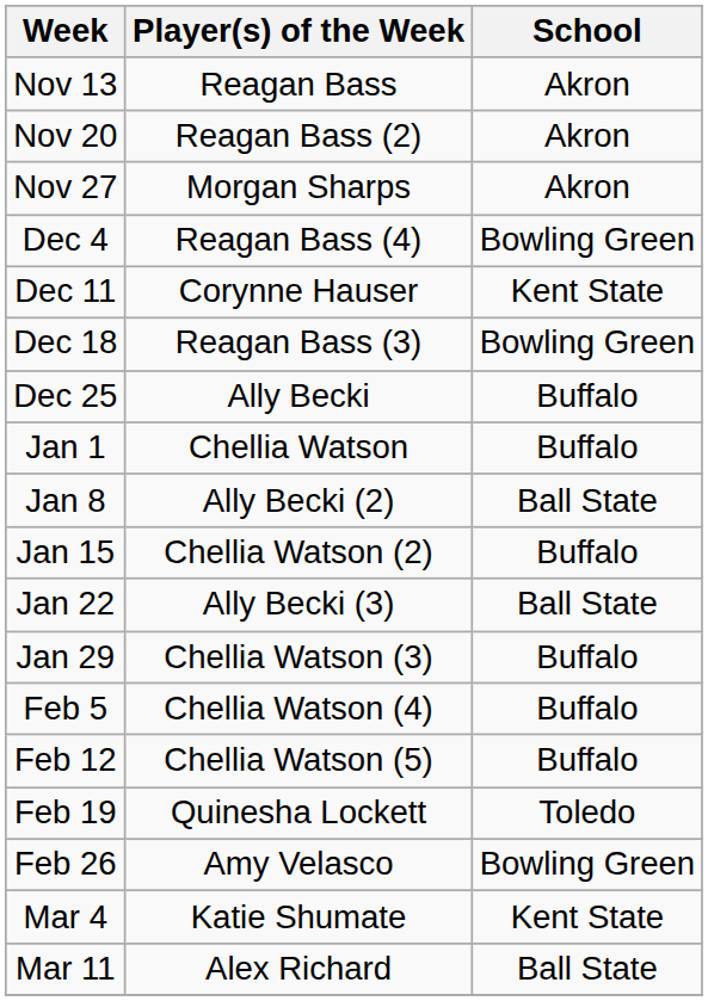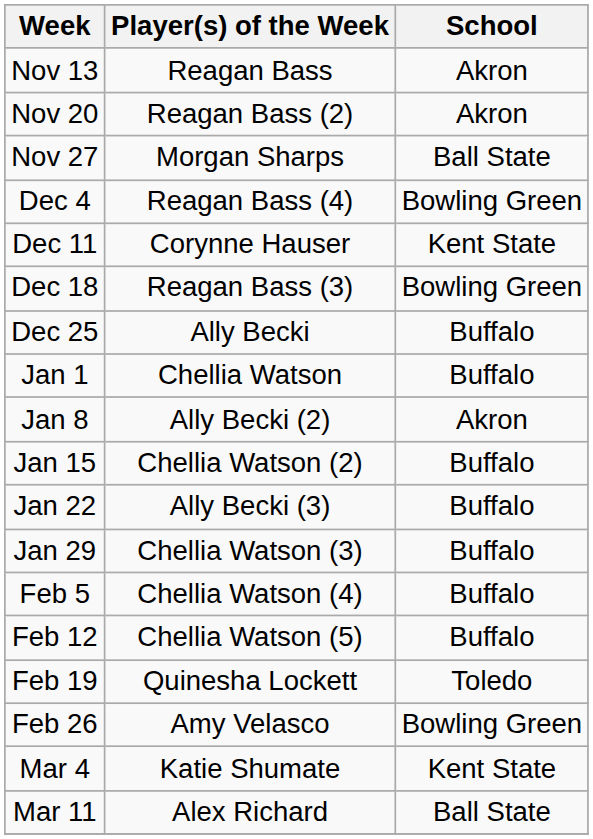 <table class=wikitable style="text-align:center">
 <tr>
 <th>Week</th>
 <th>Player(s) of the Week</th>
 <th>School</th>
 </tr>
 <tr>
 <td>Nov 13</td>
 <td>Reagan Bass</td>
 <td>Akron</td>
 </tr>
 <tr>
 <td>Nov 20</td>
 <td>Reagan Bass (2)</td>
 <td>Akron</td>
 </tr>
 <tr>
 <td>Nov 27</td>
 <td>Morgan Sharps</td>
-<td>Akron</td>
+<td>Ball State</td>
 </tr>
 <tr>
 <td>Dec 4</td>
 <td>Reagan Bass (4)</td>
 <td>Bowling Green</td>
 </tr>
 <tr>
 <td>Dec 11</td>
 <td>Corynne Hauser</td>
 <td>Kent State</td>
 </tr>
 <tr>
 <td>Dec 18</td>
 <td>Reagan Bass (3)</td>
 <td>Bowling Green</td>
 </tr>
 <tr>
 <td>Dec 25</td>
 <td>Ally Becki</td>
 <td>Buffalo</td>
 </tr>
 <tr>
 <td>Jan 1</td>
 <td>Chellia Watson</td>
 <td>Buffalo</td>
 </tr>
 <tr>
 <td>Jan 8</td>
 <td>Ally Becki (2)</td>
-<td>Ball State</td>
+<td>Akron</td>
 </tr>
 <tr>
 <td>Jan 15</td>
 <td>Chellia Watson (2)</td>
 <td>Buffalo</td>
 </tr>
 <tr>
 <td>Jan 22</td>
 <td>Ally Becki (3)</td>
-<td>Ball State</td>
+<td>Buffalo</td>
 </tr>
 <tr>
 <td>Jan 29</td>
 <td>Chellia Watson (3)</td>
 <td>Buffalo</td>
 </tr>
 <tr>
 <td>Feb 5</td>
 <td>Chellia Watson (4)</td>
 <td>Buffalo</td>
 </tr>
 <tr>
 <td>Feb 12</td>
 <td>Chellia Watson (5)</td>
 <td>Buffalo</td>
 </tr>
 <tr>
 <td>Feb 19</td>
 <td>Quinesha Lockett</td>
 <td>Toledo</td>
 </tr>
 <tr>
 <td>Feb 26</td>
 <td>Amy Velasco</td>
 <td>Bowling Green</td>
 </tr>
 <tr>
 <td>Mar 4</td>
 <td>Katie Shumate</td>
 <td>Kent State</td>
 </tr>
 <tr>
 <td>Mar 11</td>
 <td>Alex Richard</td>
 <td>Ball State</td>
 </tr>
 <tr>
 </tr>
 </table>
